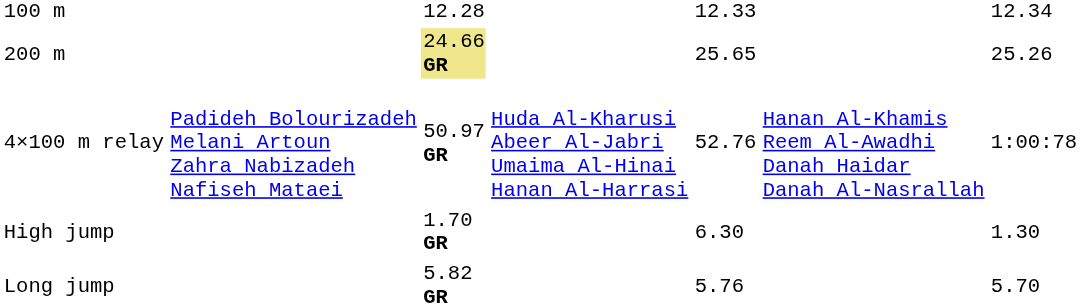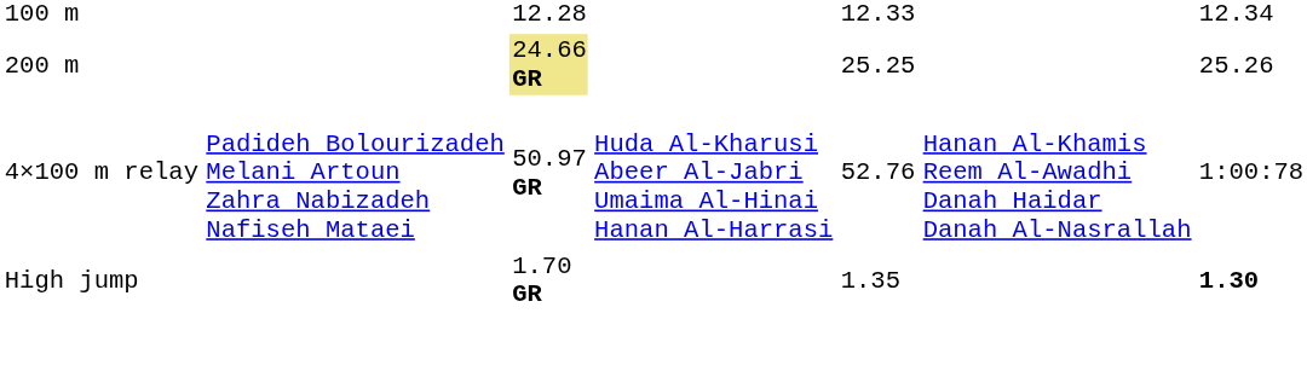 <table>
 <tr>
 <td>100 m</td>
 <td></td>
 <td>12.28</td>
 <td></td>
 <td>12.33</td>
 <td></td>
 <td>12.34</td>
 </tr>
 <tr>
 <td>200 m</td>
 <td></td>
 <td style="background: khaki;">24.66<br><strong>GR</strong></td>
 <td></td>
-<td>25.65</td>
+<td>25.25</td>
 <td></td>
 <td>25.26</td>
 </tr>
 <tr>
 <td>4×100 m relay</td>
 <td><br><a href='#'>Padideh Bolourizadeh</a><br><a href='#'>Melani Artoun</a><br><a href='#'>Zahra Nabizadeh</a><br><a href='#'>Nafiseh Mataei</a></td>
 <td>50.97<br><strong>GR</strong></td>
 <td><br><a href='#'>Huda Al-Kharusi</a><br><a href='#'>Abeer Al-Jabri</a><br><a href='#'>Umaima Al-Hinai</a><br><a href='#'>Hanan Al-Harrasi</a></td>
 <td>52.76</td>
 <td><br><a href='#'>Hanan Al-Khamis</a><br><a href='#'>Reem Al-Awadhi</a><br><a href='#'>Danah Haidar</a><br><a href='#'>Danah Al-Nasrallah</a></td>
 <td>1:00:78</td>
 </tr>
 <tr>
 <td>High jump</td>
 <td></td>
 <td>1.70<br><strong>GR</strong></td>
 <td></td>
-<td>6.30</td>
+<td>1.35</td>
 <td></td>
-<td>1.30</td>
-</tr>
-<tr>
-<td>Long jump</td>
-<td></td>
-<td>5.82<br><strong>GR</strong></td>
-<td></td>
-<td>5.76</td>
-<td></td>
-<td>5.70</td>
+<td><strong>1.30</strong></td>
 </tr>
 </table>
